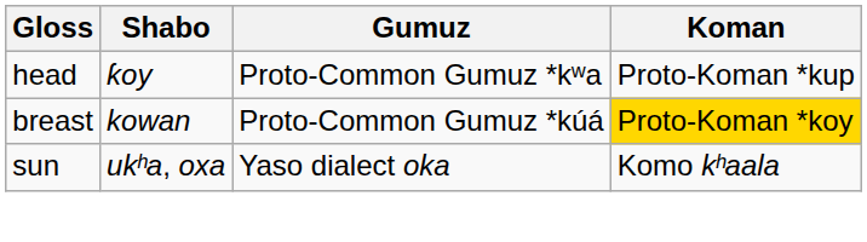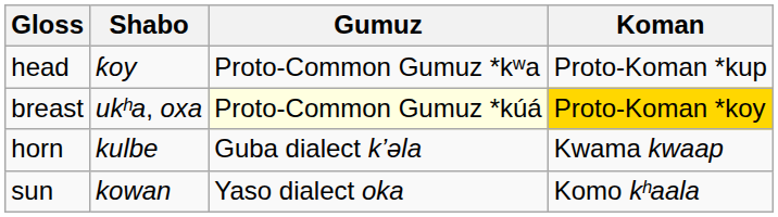 <table class=wikitable>
 <tr>
 <th>Gloss</th>
 <th>Shabo</th>
 <th>Gumuz</th>
 <th>Koman</th>
 </tr>
 <tr>
 <td>head</td>
 <td><em>ƙoy</em></td>
 <td>Proto-Common Gumuz *kʷa</td>
 <td>Proto-Koman *kup</td>
 </tr>
 <tr>
 <td>breast</td>
-<td><em>kowan</em></td>
-<td>Proto-Common Gumuz *kúá</td>
+<td><em>ukʰa</em>, <em>oxa</em></td>
+<td style="background: lightyellow;">Proto-Common Gumuz *kúá</td>
 <td style="background: gold;">Proto-Koman *koy</td>
 </tr>
 <tr>
+<td>horn</td>
+<td><em>kulbe</em></td>
+<td>Guba dialect <em>k’əla</em></td>
+<td>Kwama <em>kwaap</em></td>
+</tr>
+<tr>
 <td>sun</td>
-<td><em>ukʰa</em>, <em>oxa</em></td>
+<td><em>kowan</em></td>
 <td>Yaso dialect <em>oka</em></td>
 <td>Komo <em>kʰaala</em></td>
 </tr>
 </table>
